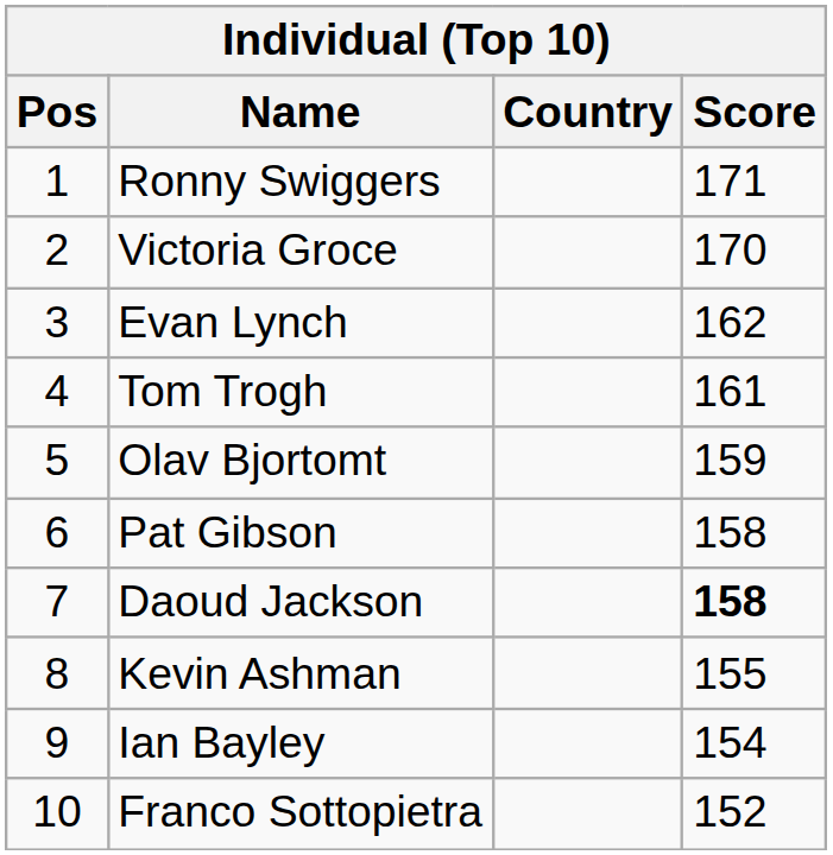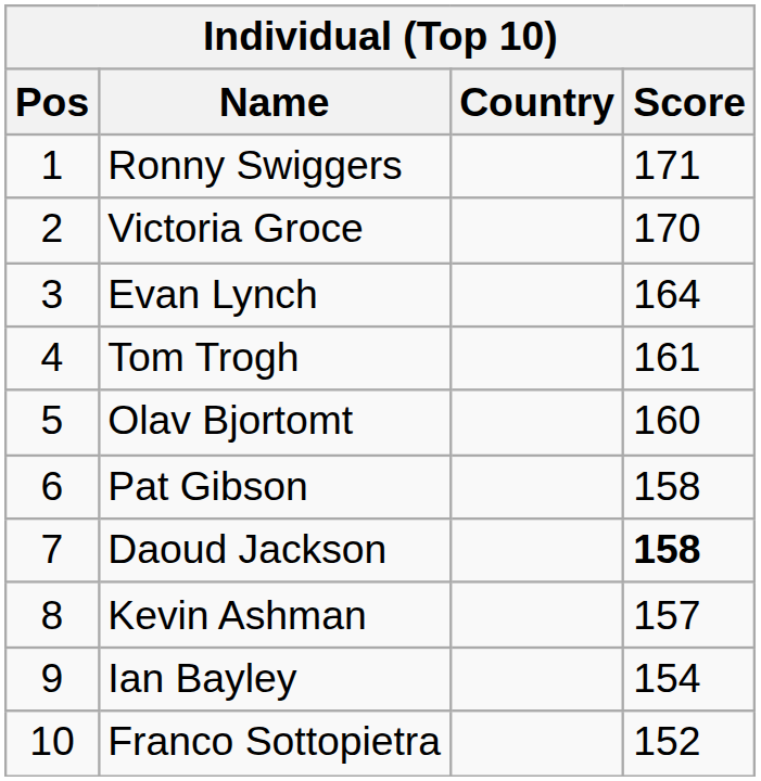 <table class="wikitable">
 <tr>
 <th colspan="4">Individual (Top 10)</th>
 </tr>
 <tr>
 <th>Pos</th>
 <th>Name</th>
 <th>Country</th>
 <th>Score</th>
 </tr>
 <tr>
 <td align="center">1</td>
 <td>Ronny Swiggers</td>
 <td></td>
 <td>171</td>
 </tr>
 <tr>
 <td align="center">2</td>
 <td>Victoria Groce</td>
 <td></td>
 <td>170</td>
 </tr>
 <tr>
 <td align="center">3</td>
 <td>Evan Lynch</td>
 <td></td>
-<td>162</td>
+<td>164</td>
 </tr>
 <tr>
 <td align="center">4</td>
 <td>Tom Trogh</td>
 <td></td>
 <td>161</td>
 </tr>
 <tr>
 <td align="center">5</td>
 <td>Olav Bjortomt</td>
 <td></td>
-<td>159</td>
+<td>160</td>
 </tr>
 <tr>
 <td align="center">6</td>
 <td>Pat Gibson</td>
 <td></td>
 <td>158</td>
 </tr>
 <tr>
 <td align="center">7</td>
 <td>Daoud Jackson</td>
 <td></td>
 <td><strong>158</strong></td>
 </tr>
 <tr>
 <td align="center">8</td>
 <td>Kevin Ashman</td>
 <td></td>
-<td>155</td>
+<td>157</td>
 </tr>
 <tr>
 <td align="center">9</td>
 <td>Ian Bayley</td>
 <td></td>
 <td>154</td>
 </tr>
 <tr>
 <td align="center">10</td>
 <td>Franco Sottopietra</td>
 <td></td>
 <td>152</td>
 </tr>
 <tr>
 </tr>
 </table>
